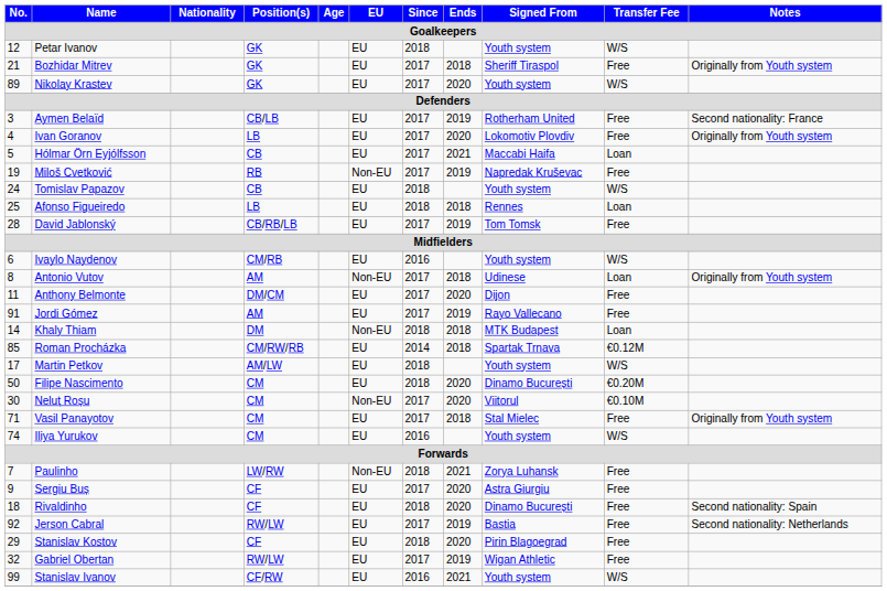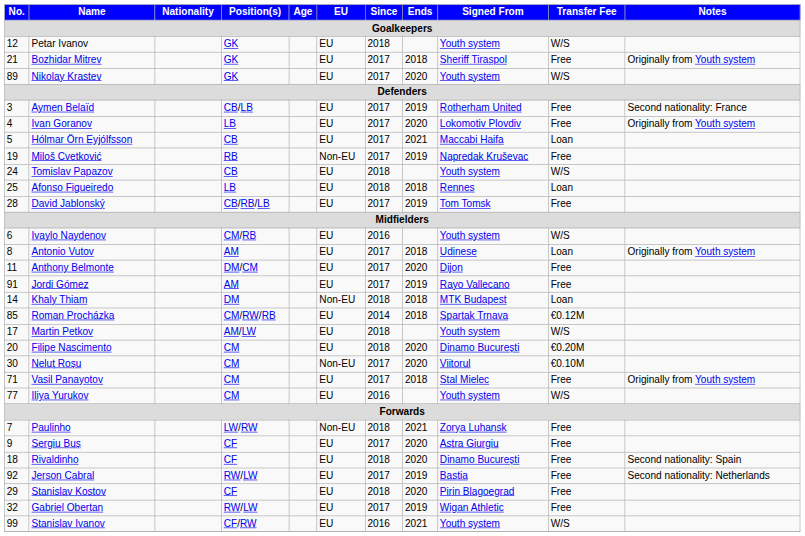 <table class="wikitable" style="text-align:left; font-size:100%; width:100%;">
 <tr>
 <th style="background:#00f; color:white; text-align:center;">No.</th>
 <th style="background:#00f; color:white; text-align:center;">Name</th>
 <th style="background:#00f; color:white; text-align:center;">Nationality</th>
 <th style="background:#00f; color:white; text-align:center;">Position(s)</th>
 <th style="background:#00f; color:white; text-align:center;">Age</th>
 <th style="background:#00f; color:white; text-align:center;">EU</th>
 <th style="background:#00f; color:white; text-align:center;">Since</th>
 <th style="background:#00f; color:white; text-align:center;">Ends</th>
 <th style="background:#00f; color:white; text-align:center;">Signed From</th>
 <th style="background:#00f; color:white; text-align:center;">Transfer Fee</th>
 <th style="background:#00f; color:white; text-align:center;">Notes</th>
 </tr>
 <tr>
 <th colspan=11 style="background:#dcdcdc; text-align:center;">Goalkeepers</th>
 </tr>
 <tr>
 <td>12</td>
 <td>Petar Ivanov</td>
 <td></td>
 <td><a href='#'>GK</a></td>
 <td></td>
 <td>EU</td>
 <td>2018</td>
 <td></td>
 <td><a href='#'>Youth system</a></td>
 <td>W/S</td>
 <td></td>
 </tr>
 <tr>
 <td>21</td>
 <td><a href='#'>Bozhidar Mitrev</a></td>
 <td></td>
 <td><a href='#'>GK</a></td>
 <td></td>
 <td>EU</td>
 <td>2017</td>
 <td>2018</td>
 <td> <a href='#'>Sheriff Tiraspol</a></td>
 <td>Free</td>
 <td>Originally from <a href='#'>Youth system</a></td>
 </tr>
 <tr>
 <td>89</td>
 <td><a href='#'>Nikolay Krastev</a></td>
 <td></td>
 <td><a href='#'>GK</a></td>
 <td></td>
 <td>EU</td>
 <td>2017</td>
 <td>2020</td>
 <td><a href='#'>Youth system</a></td>
 <td>W/S</td>
 <td></td>
 </tr>
 <tr>
 <th colspan=11 style="background:#dcdcdc; text-align:center;"><strong>Defenders</strong></th>
 </tr>
 <tr>
 <td>3</td>
 <td><a href='#'>Aymen Belaïd</a></td>
 <td></td>
 <td><a href='#'>CB</a>/<a href='#'>LB</a></td>
 <td></td>
 <td>EU</td>
 <td>2017</td>
 <td>2019</td>
 <td> <a href='#'>Rotherham United</a></td>
 <td>Free</td>
 <td>Second nationality: France</td>
 </tr>
 <tr>
 <td>4</td>
 <td><a href='#'>Ivan Goranov</a></td>
 <td></td>
 <td><a href='#'>LB</a></td>
 <td></td>
 <td>EU</td>
 <td>2017</td>
 <td>2020</td>
 <td> <a href='#'>Lokomotiv Plovdiv</a></td>
 <td>Free</td>
 <td>Originally from <a href='#'>Youth system</a></td>
 </tr>
 <tr>
 <td>5</td>
 <td><a href='#'>Hólmar Örn Eyjólfsson</a></td>
 <td></td>
 <td><a href='#'>CB</a></td>
 <td></td>
 <td>EU</td>
 <td>2017</td>
 <td>2021</td>
 <td> <a href='#'>Maccabi Haifa</a></td>
 <td>Loan</td>
 <td></td>
 </tr>
 <tr>
 <td>19</td>
 <td><a href='#'>Miloš Cvetković</a></td>
 <td></td>
 <td><a href='#'>RB</a></td>
 <td></td>
 <td>Non-EU</td>
 <td>2017</td>
 <td>2019</td>
 <td> <a href='#'>Napredak Kruševac</a></td>
 <td>Free</td>
 <td></td>
 </tr>
 <tr>
 <td>24</td>
 <td><a href='#'>Tomislav Papazov</a></td>
 <td></td>
 <td><a href='#'>CB</a></td>
 <td></td>
 <td>EU</td>
 <td>2018</td>
 <td></td>
 <td><a href='#'>Youth system</a></td>
 <td>W/S</td>
 <td></td>
 </tr>
 <tr>
 <td>25</td>
 <td><a href='#'>Afonso Figueiredo</a></td>
 <td></td>
 <td><a href='#'>LB</a></td>
 <td></td>
 <td>EU</td>
 <td>2018</td>
 <td>2018</td>
 <td> <a href='#'>Rennes</a></td>
 <td>Loan</td>
 <td></td>
 </tr>
 <tr>
 <td>28</td>
 <td><a href='#'>David Jablonský</a></td>
 <td></td>
 <td><a href='#'>CB</a>/<a href='#'>RB</a>/<a href='#'>LB</a></td>
 <td></td>
 <td>EU</td>
 <td>2017</td>
 <td>2019</td>
 <td> <a href='#'>Tom Tomsk</a></td>
 <td>Free</td>
 <td></td>
 </tr>
 <tr>
 <th colspan=11 style="background:#dcdcdc; text-align:center;">Midfielders</th>
 </tr>
 <tr>
 <td>6</td>
 <td><a href='#'>Ivaylo Naydenov</a></td>
 <td></td>
 <td><a href='#'>CM</a>/<a href='#'>RB</a></td>
 <td></td>
 <td>EU</td>
 <td>2016</td>
 <td></td>
 <td><a href='#'>Youth system</a></td>
 <td>W/S</td>
 <td></td>
 </tr>
 <tr>
 <td>8</td>
 <td><a href='#'>Antonio Vutov</a></td>
 <td></td>
 <td><a href='#'>AM</a></td>
 <td></td>
-<td>Non-EU</td>
+<td>EU</td>
 <td>2017</td>
 <td>2018</td>
 <td> <a href='#'>Udinese</a></td>
 <td>Loan</td>
 <td>Originally from <a href='#'>Youth system</a></td>
 </tr>
 <tr>
 <td>11</td>
 <td><a href='#'>Anthony Belmonte</a></td>
 <td></td>
 <td><a href='#'>DM</a>/<a href='#'>CM</a></td>
 <td></td>
 <td>EU</td>
 <td>2017</td>
 <td>2020</td>
 <td> <a href='#'>Dijon</a></td>
 <td>Free</td>
 <td></td>
 </tr>
 <tr>
 <td>91</td>
 <td><a href='#'>Jordi Gómez</a></td>
 <td></td>
 <td><a href='#'>AM</a></td>
 <td></td>
 <td>EU</td>
 <td>2017</td>
 <td>2019</td>
 <td> <a href='#'>Rayo Vallecano</a></td>
 <td>Free</td>
 <td></td>
 </tr>
 <tr>
 <td>14</td>
 <td><a href='#'>Khaly Thiam</a></td>
 <td></td>
 <td><a href='#'>DM</a></td>
 <td></td>
 <td>Non-EU</td>
 <td>2018</td>
 <td>2018</td>
 <td> <a href='#'>MTK Budapest</a></td>
 <td>Loan</td>
 <td></td>
 </tr>
 <tr>
 <td>85</td>
 <td><a href='#'>Roman Procházka</a></td>
 <td></td>
 <td><a href='#'>CM</a>/<a href='#'>RW</a>/<a href='#'>RB</a></td>
 <td></td>
 <td>EU</td>
 <td>2014</td>
 <td>2018</td>
 <td> <a href='#'>Spartak Trnava</a></td>
 <td>€0.12M</td>
 <td></td>
 </tr>
 <tr>
 <td>17</td>
 <td><a href='#'>Martin Petkov</a></td>
 <td></td>
 <td><a href='#'>AM</a>/<a href='#'>LW</a></td>
 <td></td>
 <td>EU</td>
 <td>2018</td>
 <td></td>
 <td><a href='#'>Youth system</a></td>
 <td>W/S</td>
 <td></td>
 </tr>
 <tr>
-<td>50</td>
+<td>20</td>
 <td><a href='#'>Filipe Nascimento</a></td>
 <td></td>
 <td><a href='#'>CM</a></td>
 <td></td>
 <td>EU</td>
 <td>2018</td>
 <td>2020</td>
 <td> <a href='#'>Dinamo București</a></td>
 <td>€0.20M</td>
 <td></td>
 </tr>
 <tr>
 <td>30</td>
 <td><a href='#'>Neluț Roșu</a></td>
 <td></td>
 <td><a href='#'>CM</a></td>
 <td></td>
 <td>Non-EU</td>
 <td>2017</td>
 <td>2020</td>
 <td> <a href='#'>Viitorul</a></td>
 <td>€0.10M</td>
 <td></td>
 </tr>
 <tr>
 <td>71</td>
 <td><a href='#'>Vasil Panayotov</a></td>
 <td></td>
 <td><a href='#'>CM</a></td>
 <td></td>
 <td>EU</td>
 <td>2017</td>
 <td>2018</td>
 <td> <a href='#'>Stal Mielec</a></td>
 <td>Free</td>
 <td>Originally from <a href='#'>Youth system</a></td>
 </tr>
 <tr>
-<td>74</td>
+<td>77</td>
 <td><a href='#'>Iliya Yurukov</a></td>
 <td></td>
 <td><a href='#'>CM</a></td>
 <td></td>
 <td>EU</td>
 <td>2016</td>
 <td></td>
 <td><a href='#'>Youth system</a></td>
 <td>W/S</td>
 <td></td>
 </tr>
 <tr>
 <th colspan=11 style="background:#dcdcdc; text-align:center;"><strong>Forwards</strong></th>
 </tr>
 <tr>
 <td>7</td>
 <td><a href='#'>Paulinho</a></td>
 <td></td>
 <td><a href='#'>LW</a>/<a href='#'>RW</a></td>
 <td></td>
 <td>Non-EU</td>
 <td>2018</td>
 <td>2021</td>
 <td> <a href='#'>Zorya Luhansk</a></td>
 <td>Free</td>
 <td></td>
 </tr>
 <tr>
 <td>9</td>
 <td><a href='#'>Sergiu Buș</a></td>
 <td></td>
 <td><a href='#'>CF</a></td>
 <td></td>
 <td>EU</td>
 <td>2017</td>
 <td>2020</td>
 <td> <a href='#'>Astra Giurgiu</a></td>
 <td>Free</td>
 <td></td>
 </tr>
 <tr>
 <td>18</td>
 <td><a href='#'>Rivaldinho</a></td>
 <td></td>
 <td><a href='#'>CF</a></td>
 <td></td>
 <td>EU</td>
 <td>2018</td>
 <td>2020</td>
 <td> <a href='#'>Dinamo București</a></td>
 <td>Free</td>
 <td>Second nationality: Spain</td>
 </tr>
 <tr>
 <td>92</td>
 <td><a href='#'>Jerson Cabral</a></td>
 <td></td>
 <td><a href='#'>RW</a>/<a href='#'>LW</a></td>
 <td></td>
 <td>EU</td>
 <td>2017</td>
 <td>2019</td>
 <td> <a href='#'>Bastia</a></td>
 <td>Free</td>
 <td>Second nationality: Netherlands</td>
 </tr>
 <tr>
 <td>29</td>
 <td><a href='#'>Stanislav Kostov</a></td>
 <td></td>
 <td><a href='#'>CF</a></td>
 <td></td>
 <td>EU</td>
 <td>2018</td>
 <td>2020</td>
 <td> <a href='#'>Pirin Blagoegrad</a></td>
 <td>Free</td>
 <td></td>
 </tr>
 <tr>
 <td>32</td>
 <td><a href='#'>Gabriel Obertan</a></td>
 <td></td>
 <td><a href='#'>RW</a>/<a href='#'>LW</a></td>
 <td></td>
 <td>EU</td>
 <td>2017</td>
 <td>2019</td>
 <td> <a href='#'>Wigan Athletic</a></td>
 <td>Free</td>
 <td></td>
 </tr>
 <tr>
 <td>99</td>
 <td><a href='#'>Stanislav Ivanov</a></td>
 <td></td>
 <td><a href='#'>CF</a>/<a href='#'>RW</a></td>
 <td></td>
 <td>EU</td>
 <td>2016</td>
 <td>2021</td>
 <td><a href='#'>Youth system</a></td>
 <td>W/S</td>
 <td></td>
 </tr>
 <tr>
 </tr>
 </table>
